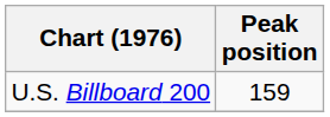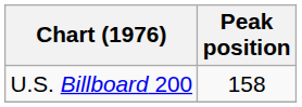 <table class="wikitable">
 <tr>
 <th align="left">Chart (1976)</th>
 <th align="left">Peak<br>position</th>
 </tr>
 <tr>
 <td align="left">U.S. <a href='#'><em>Billboard</em> 200</a></td>
-<td align="center">159</td>
+<td align="center">158</td>
 </tr>
 <tr>
 </tr>
 </table>
